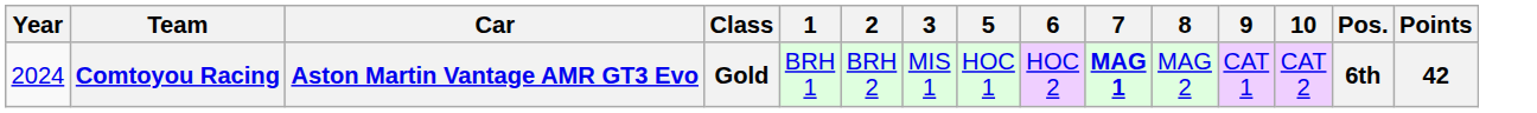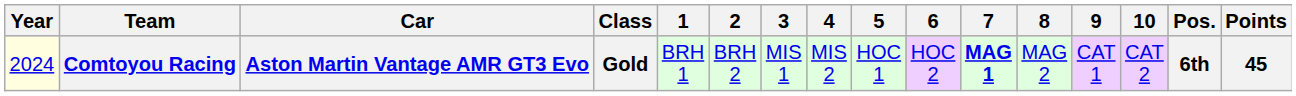 <table class="wikitable" border="1" style="text-align:center; font-size:85%;">
 <tr>
 <th>Year</th>
 <th>Team</th>
 <th>Car</th>
 <th>Class</th>
 <th>1</th>
 <th>2</th>
 <th>3</th>
+<th>4</th>
 <th>5</th>
 <th>6</th>
 <th>7</th>
 <th>8</th>
 <th>9</th>
 <th>10</th>
 <th>Pos.</th>
 <th>Points</th>
 </tr>
 <tr>
-<td><a href='#'>2024</a></td>
+<td style="background: lightyellow;"><a href='#'>2024</a></td>
 <th nowrap><a href='#'>Comtoyou Racing</a></th>
 <th nowrap><a href='#'>Aston Martin Vantage AMR GT3 Evo</a></th>
 <th>Gold</th>
 <td style="background:#DFFFDF;"><a href='#'>BRH<br>1</a><br></td>
 <td style="background:#DFFFDF;"><a href='#'>BRH<br>2</a><br></td>
 <td style="background:#DFFFDF;"><a href='#'>MIS<br>1</a><br></td>
+<td style="background:#DFFFDF;"><a href='#'>MIS<br>2</a><br></td>
 <td style="background:#DFFFDF;"><a href='#'>HOC<br>1</a><br></td>
 <td style="background:#EFCFFF;"><a href='#'>HOC<br>2</a><br></td>
 <td style="background:#DFFFDF;"><strong><a href='#'>MAG<br>1</a><br></strong></td>
 <td style="background:#DFFFDF;"><a href='#'>MAG<br>2</a><br></td>
 <td style="background:#EFCFFF;"><a href='#'>CAT<br>1</a><br></td>
 <td style="background:#EFCFFF;"><a href='#'>CAT<br>2</a><br></td>
 <th>6th</th>
-<th>42</th>
+<th>45</th>
 </tr>
 </table>
